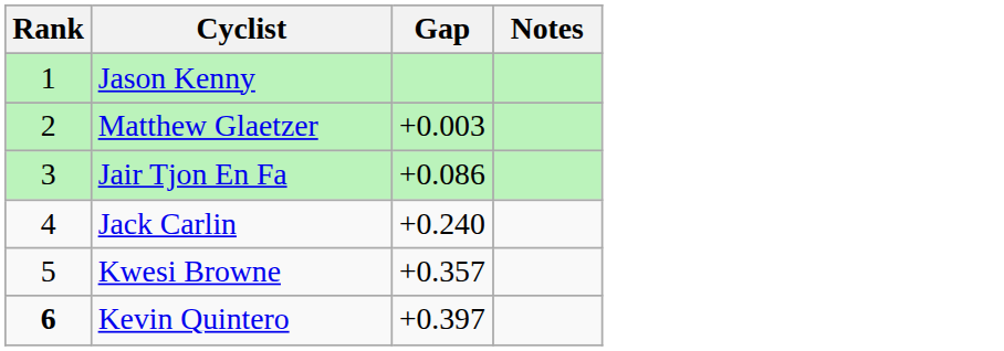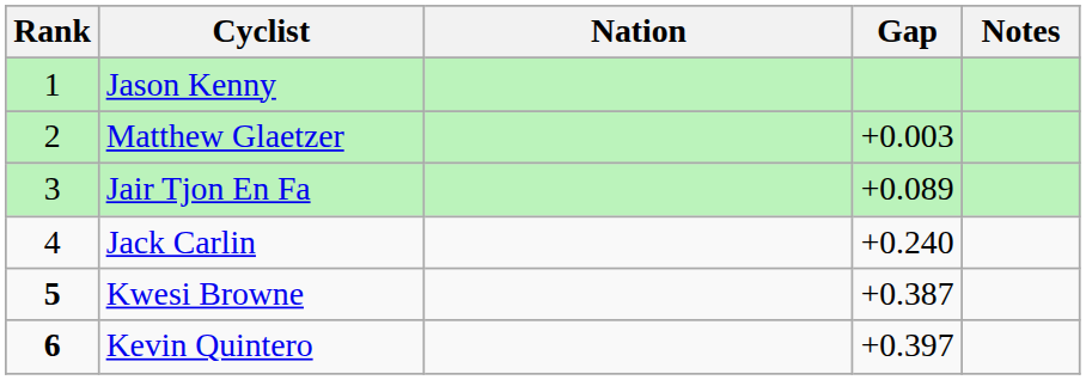 <table class="wikitable" style="text-align:center">
 <tr>
 <th width=30>Rank</th>
 <th width=150>Cyclist</th>
+<th width=200>Nation</th>
 <th width=30>Gap</th>
 <th width=50>Notes</th>
 </tr>
 <tr bgcolor=#bbf3bb>
 <td>1</td>
 <td align=left><a href='#'>Jason Kenny</a></td>
+<td align=left></td>
 <td></td>
 <td></td>
 </tr>
 <tr bgcolor=#bbf3bb>
 <td>2</td>
 <td align=left><a href='#'>Matthew Glaetzer</a></td>
+<td align=left></td>
 <td>+0.003</td>
 <td></td>
 </tr>
 <tr bgcolor=#bbf3bb>
 <td>3</td>
 <td align=left><a href='#'>Jair Tjon En Fa</a></td>
-<td>+0.086</td>
+<td align=left></td>
+<td>+0.089</td>
 <td></td>
 </tr>
 <tr>
 <td>4</td>
 <td align=left><a href='#'>Jack Carlin</a></td>
+<td align=left></td>
 <td>+0.240</td>
 <td></td>
 </tr>
 <tr>
-<td>5</td>
+<td><strong>5</strong></td>
 <td align=left><a href='#'>Kwesi Browne</a></td>
-<td>+0.357</td>
+<td align=left></td>
+<td>+0.387</td>
 <td></td>
 </tr>
 <tr>
 <td><strong>6</strong></td>
 <td align=left><a href='#'>Kevin Quintero</a></td>
+<td align=left></td>
 <td>+0.397</td>
 <td></td>
 </tr>
 </table>
